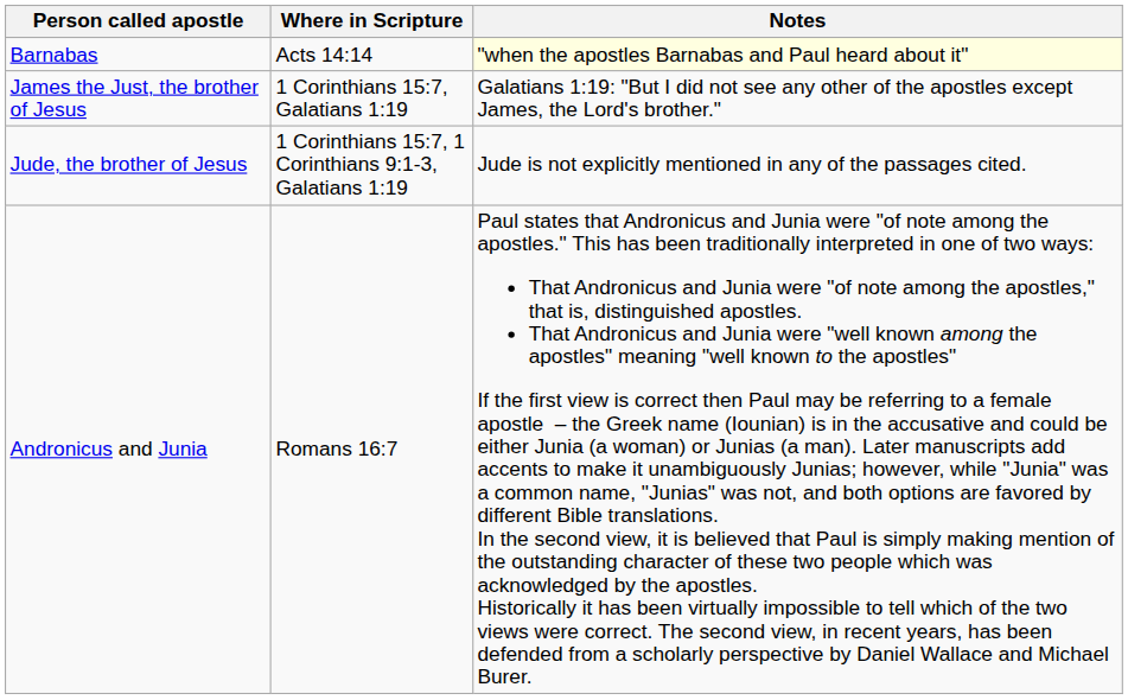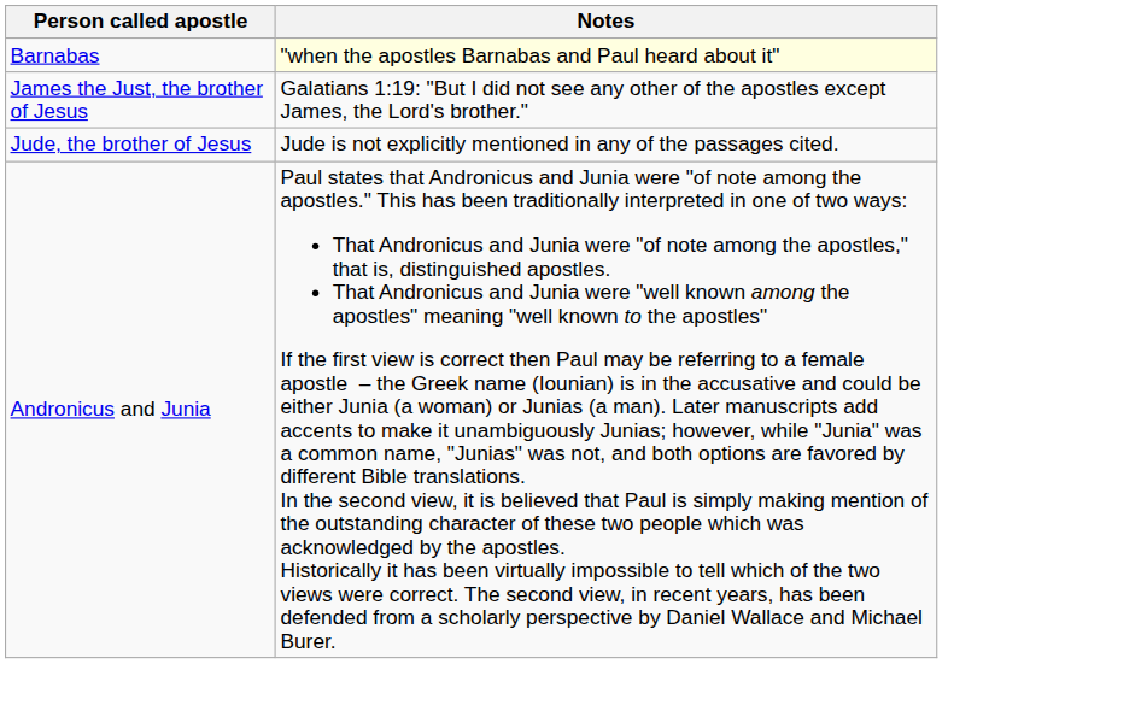 <table class="wikitable sortable" style="text-align:left">
 <tr>
 <th scope="col" style="width:200px;">Person called apostle</th>
-<th scope="col" style="width:150px;">Where in Scripture</th>
 <th scope="col" style="width:500px;">Notes</th>
 </tr>
 <tr>
 <td><a href='#'>Barnabas</a></td>
-<td>Acts 14:14</td>
 <td style="background: lightyellow;">"when the apostles Barnabas and Paul heard about it"</td>
 </tr>
 <tr>
 <td><a href='#'>James the Just, the brother of Jesus</a></td>
-<td>1 Corinthians 15:7, Galatians 1:19</td>
 <td>Galatians 1:19: "But I did not see any other of the apostles except James, the Lord's brother."</td>
 </tr>
 <tr>
 <td><a href='#'>Jude, the brother of Jesus</a></td>
-<td>1 Corinthians 15:7, 1 Corinthians 9:1-3, Galatians 1:19</td>
 <td>Jude is not explicitly mentioned in any of the passages cited.</td>
 </tr>
 <tr>
 <td><a href='#'>Andronicus</a> and <a href='#'>Junia</a></td>
-<td>Romans 16:7</td>
 <td>Paul states that Andronicus and Junia were "of note among the apostles." This has been traditionally interpreted in one of two ways:<br><ul><li>That Andronicus and Junia were "of note among the apostles," that is, distinguished apostles.</li><li>That Andronicus and Junia were "well known <em>among</em> the apostles" meaning "well known <em>to</em> the apostles"</li></ul>If the first view is correct then Paul may be referring to a female apostle  – the Greek name (Iounian) is in the accusative and could be either Junia (a woman) or Junias (a man). Later manuscripts add accents to make it unambiguously Junias; however, while "Junia" was a common name, "Junias" was not, and both options are favored by different Bible translations.<br>In the second view, it is believed that Paul is simply making mention of the outstanding character of these two people which was acknowledged by the apostles.<br>Historically it has been virtually impossible to tell which of the two views were correct. The second view, in recent years, has been defended from a scholarly perspective by Daniel Wallace and Michael Burer.</td>
 </tr>
 </table>
